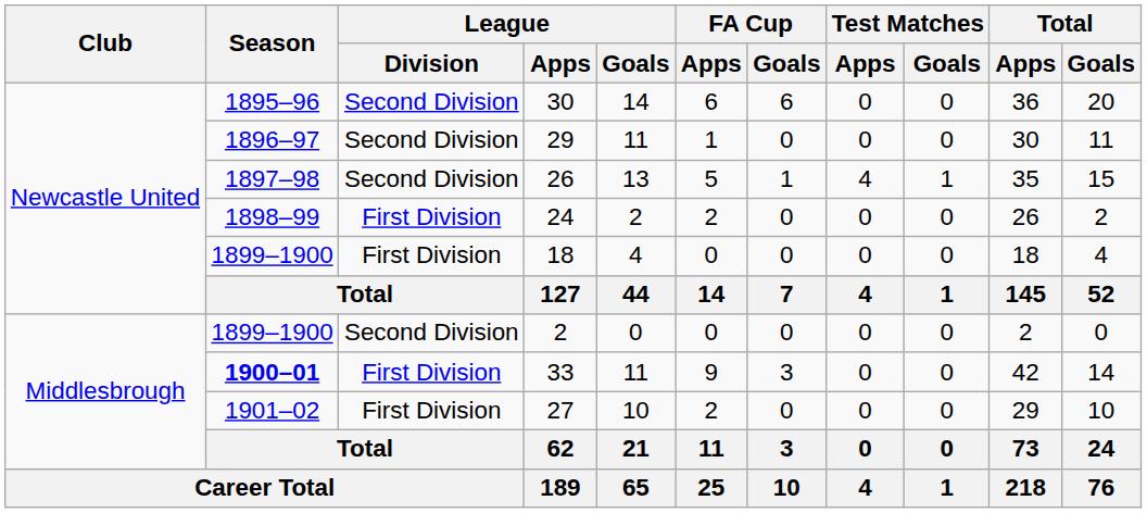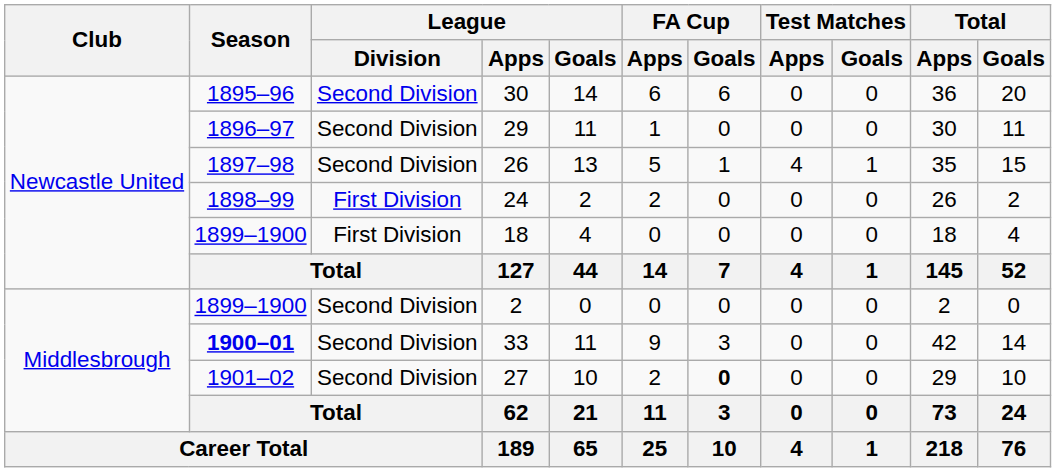 <table class="wikitable" style="text-align: center;">
 <tr>
 <th rowspan="2">Club</th>
 <th rowspan="2">Season</th>
 <th colspan="3">League</th>
 <th colspan="2">FA Cup</th>
 <th colspan="2">Test Matches</th>
 <th colspan="2">Total</th>
 </tr>
 <tr>
 <th>Division</th>
 <th>Apps</th>
 <th>Goals</th>
 <th>Apps</th>
 <th>Goals</th>
 <th>Apps</th>
 <th>Goals</th>
 <th>Apps</th>
 <th>Goals</th>
 </tr>
 <tr>
 <td rowspan=6><a href='#'>Newcastle United</a></td>
 <td><a href='#'>1895–96</a></td>
 <td><a href='#'>Second Division</a></td>
 <td>30</td>
 <td>14</td>
 <td>6</td>
 <td>6</td>
 <td>0</td>
 <td>0</td>
 <td>36</td>
 <td>20</td>
 </tr>
 <tr>
 <td><a href='#'>1896–97</a></td>
 <td>Second Division</td>
 <td>29</td>
 <td>11</td>
 <td>1</td>
 <td>0</td>
 <td>0</td>
 <td>0</td>
 <td>30</td>
 <td>11</td>
 </tr>
 <tr>
 <td><a href='#'>1897–98</a></td>
 <td>Second Division</td>
 <td>26</td>
 <td>13</td>
 <td>5</td>
 <td>1</td>
 <td>4</td>
 <td>1</td>
 <td>35</td>
 <td>15</td>
 </tr>
 <tr>
 <td><a href='#'>1898–99</a></td>
 <td><a href='#'>First Division</a></td>
 <td>24</td>
 <td>2</td>
 <td>2</td>
 <td>0</td>
 <td>0</td>
 <td>0</td>
 <td>26</td>
 <td>2</td>
 </tr>
 <tr>
 <td><a href='#'>1899–1900</a></td>
 <td>First Division</td>
 <td>18</td>
 <td>4</td>
 <td>0</td>
 <td>0</td>
 <td>0</td>
 <td>0</td>
 <td>18</td>
 <td>4</td>
 </tr>
 <tr>
 <th colspan=2>Total</th>
 <th>127</th>
 <th>44</th>
 <th>14</th>
 <th>7</th>
 <th>4</th>
 <th>1</th>
 <th>145</th>
 <th>52</th>
 </tr>
 <tr>
 <td rowspan=4><a href='#'>Middlesbrough</a></td>
 <td><a href='#'>1899–1900</a></td>
 <td>Second Division</td>
 <td>2</td>
 <td>0</td>
 <td>0</td>
 <td>0</td>
 <td>0</td>
 <td>0</td>
 <td>2</td>
 <td>0</td>
 </tr>
 <tr>
 <td><strong><a href='#'>1900–01</a></strong></td>
-<td><a href='#'>First Division</a></td>
+<td>Second Division</td>
 <td>33</td>
 <td>11</td>
 <td>9</td>
 <td>3</td>
 <td>0</td>
 <td>0</td>
 <td>42</td>
 <td>14</td>
 </tr>
 <tr>
 <td><a href='#'>1901–02</a></td>
-<td>First Division</td>
+<td>Second Division</td>
 <td>27</td>
 <td>10</td>
 <td>2</td>
-<td>0</td>
+<td><strong>0</strong></td>
 <td>0</td>
 <td>0</td>
 <td>29</td>
 <td>10</td>
 </tr>
 <tr>
 <th colspan=2>Total</th>
 <th>62</th>
 <th>21</th>
 <th>11</th>
 <th>3</th>
 <th>0</th>
 <th>0</th>
 <th>73</th>
 <th>24</th>
 </tr>
 <tr>
 <th colspan="3">Career Total</th>
 <th>189</th>
 <th>65</th>
 <th>25</th>
 <th>10</th>
 <th>4</th>
 <th>1</th>
 <th>218</th>
 <th>76</th>
 </tr>
 </table>
